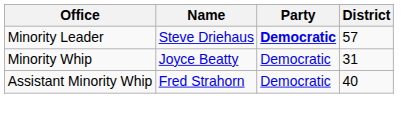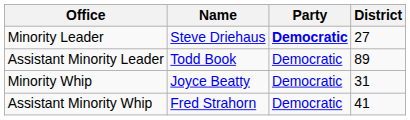 <table class="wikitable">
 <tr>
 <th>Office</th>
 <th>Name</th>
 <th>Party</th>
 <th>District</th>
 </tr>
 <tr>
 <td>Minority Leader</td>
 <td><a href='#'>Steve Driehaus</a></td>
 <td><strong><a href='#'>Democratic</a></strong></td>
-<td>57</td>
+<td>27</td>
+</tr>
+<tr>
+<td>Assistant Minority Leader</td>
+<td><a href='#'>Todd Book</a></td>
+<td><a href='#'>Democratic</a></td>
+<td>89</td>
 </tr>
 <tr>
 <td>Minority Whip</td>
 <td><a href='#'>Joyce Beatty</a></td>
 <td><a href='#'>Democratic</a></td>
 <td>31</td>
 </tr>
 <tr>
 <td>Assistant Minority Whip</td>
 <td><a href='#'>Fred Strahorn</a></td>
 <td><a href='#'>Democratic</a></td>
-<td>40</td>
+<td>41</td>
 </tr>
 </table>
